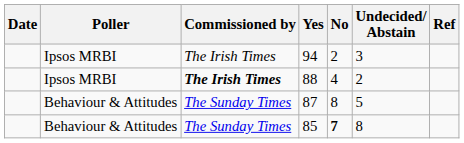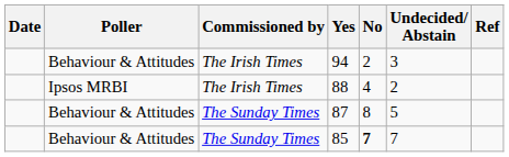 <table class="wikitable sortable">
 <tr>
 <th>Date</th>
 <th>Poller</th>
 <th>Commissioned by</th>
 <th>Yes</th>
 <th>No</th>
 <th>Undecided/<br>Abstain</th>
 <th class="unsortable">Ref</th>
 </tr>
 <tr>
 <td></td>
-<td>Ipsos MRBI</td>
+<td>Behaviour & Attitudes</td>
 <td><em>The Irish Times</em></td>
 <td>94</td>
 <td>2</td>
 <td>3</td>
 <td></td>
 </tr>
 <tr>
 <td></td>
 <td>Ipsos MRBI</td>
-<td><strong><em>The Irish Times</em></strong></td>
+<td><em>The Irish Times</em></td>
 <td>88</td>
 <td>4</td>
 <td>2</td>
 <td></td>
 </tr>
 <tr>
 <td></td>
 <td>Behaviour & Attitudes</td>
 <td><em><a href='#'>The Sunday Times</a></em></td>
 <td>87</td>
 <td>8</td>
 <td>5</td>
 <td></td>
 </tr>
 <tr>
 <td></td>
 <td>Behaviour & Attitudes</td>
 <td><em><a href='#'>The Sunday Times</a></em></td>
 <td>85</td>
 <td><strong>7</strong></td>
-<td>8</td>
+<td>7</td>
 <td></td>
 </tr>
 </table>
